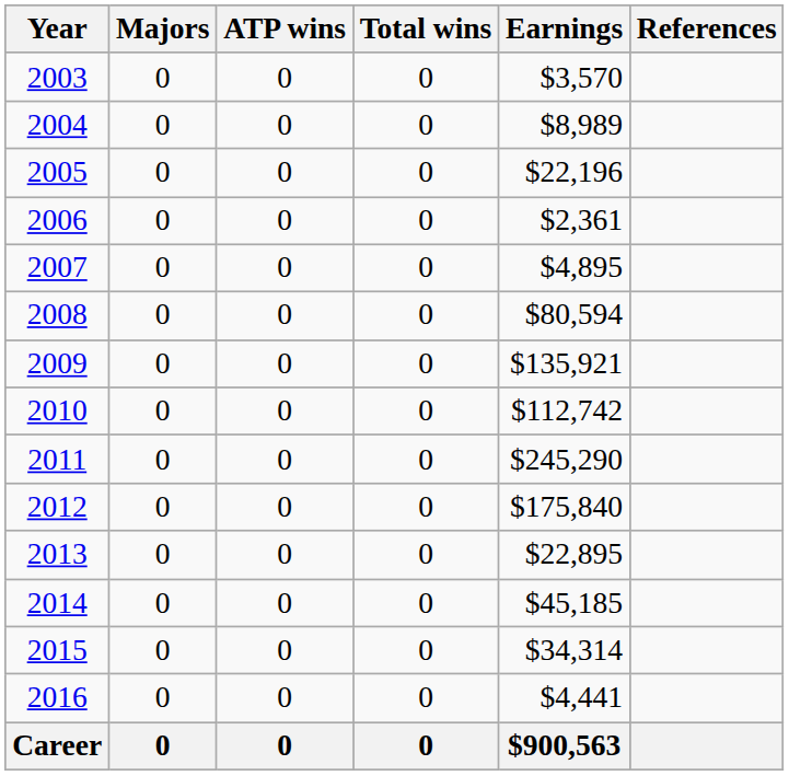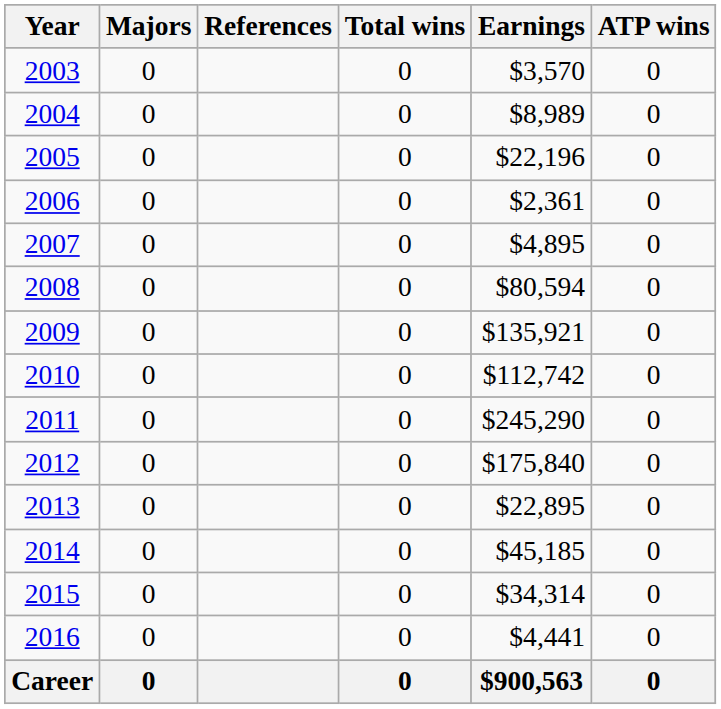 <table class=wikitable style=text-align:center>
 <tr>
 <th>Year</th>
 <th>Majors</th>
-<th>ATP wins</th>
+<th>References</th>
 <th>Total wins</th>
 <th>Earnings</th>
-<th>References</th>
+<th>ATP wins</th>
 </tr>
 <tr>
 <td><a href='#'>2003</a></td>
 <td>0</td>
-<td>0</td>
+<td></td>
 <td>0</td>
 <td align=right>$3,570</td>
-<td></td>
+<td>0</td>
 </tr>
 <tr>
 <td><a href='#'>2004</a></td>
 <td>0</td>
-<td>0</td>
+<td></td>
 <td>0</td>
 <td align=right>$8,989</td>
-<td></td>
+<td>0</td>
 </tr>
 <tr>
 <td><a href='#'>2005</a></td>
 <td>0</td>
-<td>0</td>
+<td></td>
 <td>0</td>
 <td align=right>$22,196</td>
-<td></td>
+<td>0</td>
 </tr>
 <tr>
 <td><a href='#'>2006</a></td>
 <td>0</td>
-<td>0</td>
+<td></td>
 <td>0</td>
 <td align=right>$2,361</td>
-<td></td>
+<td>0</td>
 </tr>
 <tr>
 <td><a href='#'>2007</a></td>
 <td>0</td>
-<td>0</td>
+<td></td>
 <td>0</td>
 <td align=right>$4,895</td>
-<td></td>
+<td>0</td>
 </tr>
 <tr>
 <td><a href='#'>2008</a></td>
 <td>0</td>
-<td>0</td>
+<td></td>
 <td>0</td>
 <td align=right>$80,594</td>
-<td></td>
+<td>0</td>
 </tr>
 <tr>
 <td><a href='#'>2009</a></td>
 <td>0</td>
-<td>0</td>
+<td></td>
 <td>0</td>
 <td align=right>$135,921</td>
-<td></td>
+<td>0</td>
 </tr>
 <tr>
 <td><a href='#'>2010</a></td>
 <td>0</td>
-<td>0</td>
+<td></td>
 <td>0</td>
 <td align=right>$112,742</td>
-<td></td>
+<td>0</td>
 </tr>
 <tr>
 <td><a href='#'>2011</a></td>
 <td>0</td>
-<td>0</td>
+<td></td>
 <td>0</td>
 <td align=right>$245,290</td>
-<td></td>
+<td>0</td>
 </tr>
 <tr>
 <td><a href='#'>2012</a></td>
 <td>0</td>
-<td>0</td>
+<td></td>
 <td>0</td>
 <td align=right>$175,840</td>
-<td></td>
+<td>0</td>
 </tr>
 <tr>
 <td><a href='#'>2013</a></td>
 <td>0</td>
-<td>0</td>
+<td></td>
 <td>0</td>
 <td align=right>$22,895</td>
-<td></td>
+<td>0</td>
 </tr>
 <tr>
 <td><a href='#'>2014</a></td>
 <td>0</td>
-<td>0</td>
+<td></td>
 <td>0</td>
 <td align=right>$45,185</td>
-<td></td>
+<td>0</td>
 </tr>
 <tr>
 <td><a href='#'>2015</a></td>
 <td>0</td>
-<td>0</td>
+<td></td>
 <td>0</td>
 <td align=right>$34,314</td>
-<td></td>
+<td>0</td>
 </tr>
 <tr>
 <td><a href='#'>2016</a></td>
 <td>0</td>
-<td>0</td>
+<td></td>
 <td>0</td>
 <td align=right>$4,441</td>
-<td></td>
+<td>0</td>
 </tr>
 <tr>
 <th>Career</th>
 <th>0</th>
-<th>0</th>
+<th></th>
 <th>0</th>
 <th align=right>$900,563</th>
-<th></th>
+<th>0</th>
 </tr>
 </table>
